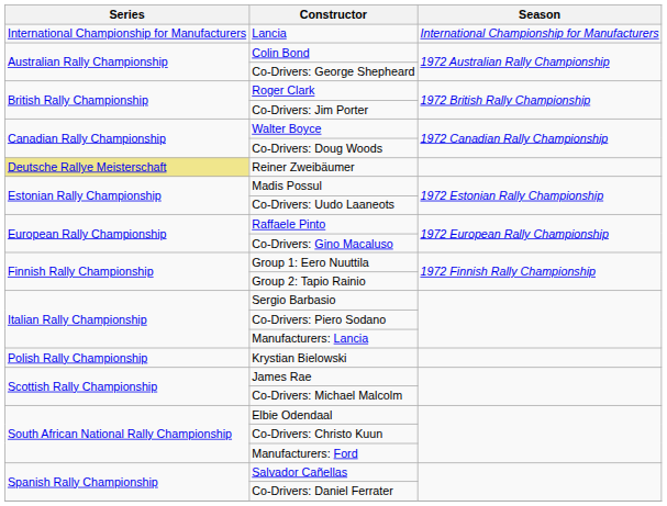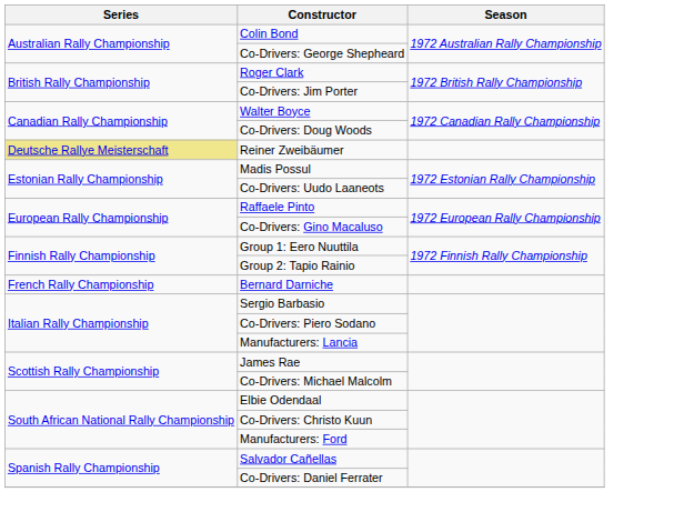 <table class="wikitable" style="font-size: 87%;">
 <tr>
 <th>Series</th>
 <th>Constructor</th>
 <th>Season</th>
-</tr>
-<tr>
-<td><a href='#'>International Championship for Manufacturers</a></td>
-<td> <a href='#'>Lancia</a></td>
-<td><em><a href='#'>International Championship for Manufacturers</a></em></td>
 </tr>
 <tr>
 <td rowspan=2><a href='#'>Australian Rally Championship</a></td>
 <td> <a href='#'>Colin Bond</a></td>
 <td rowspan=2><em><a href='#'>1972 Australian Rally Championship</a></em></td>
 </tr>
 <tr>
 <td>Co-Drivers:  George Shepheard</td>
 </tr>
 <tr>
 <td rowspan=2><a href='#'>British Rally Championship</a></td>
 <td> <a href='#'>Roger Clark</a></td>
 <td rowspan=2><em><a href='#'>1972 British Rally Championship</a></em></td>
 </tr>
 <tr>
 <td>Co-Drivers:  Jim Porter</td>
 </tr>
 <tr>
 <td rowspan=2><a href='#'>Canadian Rally Championship</a></td>
 <td> <a href='#'>Walter Boyce</a></td>
 <td rowspan=2><em><a href='#'>1972 Canadian Rally Championship</a></em></td>
 </tr>
 <tr>
 <td>Co-Drivers:  Doug Woods</td>
 </tr>
 <tr>
 <td style="background: khaki;"><a href='#'>Deutsche Rallye Meisterschaft</a></td>
 <td> Reiner Zweibäumer</td>
 <td></td>
 </tr>
 <tr>
 <td rowspan=2><a href='#'>Estonian Rally Championship</a></td>
 <td> Madis Possul</td>
 <td rowspan=2><em><a href='#'>1972 Estonian Rally Championship</a></em></td>
 </tr>
 <tr>
 <td>Co-Drivers:  Uudo Laaneots</td>
 </tr>
 <tr>
 <td rowspan=2><a href='#'>European Rally Championship</a></td>
 <td> <a href='#'>Raffaele Pinto</a></td>
 <td rowspan=2><em><a href='#'>1972 European Rally Championship</a></em></td>
 </tr>
 <tr>
 <td>Co-Drivers:  <a href='#'>Gino Macaluso</a></td>
 </tr>
 <tr>
 <td rowspan=2><a href='#'>Finnish Rally Championship</a></td>
 <td>Group 1:  Eero Nuuttila</td>
 <td rowspan=2><em><a href='#'>1972 Finnish Rally Championship</a></em></td>
 </tr>
 <tr>
 <td>Group 2:  Tapio Rainio</td>
 </tr>
 <tr>
+<td><a href='#'>French Rally Championship</a></td>
+<td> <a href='#'>Bernard Darniche</a></td>
+<td></td>
+</tr>
+<tr>
 <td rowspan=3><a href='#'>Italian Rally Championship</a></td>
 <td> Sergio Barbasio</td>
 <td rowspan=3></td>
 </tr>
 <tr>
 <td>Co-Drivers:  Piero Sodano</td>
 </tr>
 <tr>
 <td>Manufacturers:  <a href='#'>Lancia</a></td>
-</tr>
-<tr>
-<td><a href='#'>Polish Rally Championship</a></td>
-<td> Krystian Bielowski</td>
-<td></td>
 </tr>
 <tr>
 <td rowspan=2><a href='#'>Scottish Rally Championship</a></td>
 <td> James Rae</td>
 <td rowspan=2></td>
 </tr>
 <tr>
 <td>Co-Drivers:  Michael Malcolm</td>
 </tr>
 <tr>
 <td rowspan=3><a href='#'>South African National Rally Championship</a></td>
 <td> Elbie Odendaal</td>
 <td rowspan=3></td>
 </tr>
 <tr>
 <td>Co-Drivers:  Christo Kuun</td>
 </tr>
 <tr>
 <td>Manufacturers:  <a href='#'>Ford</a></td>
 </tr>
 <tr>
 <td rowspan=2><a href='#'>Spanish Rally Championship</a></td>
 <td> <a href='#'>Salvador Cañellas</a></td>
 <td rowspan=2></td>
 </tr>
 <tr>
 <td>Co-Drivers:  Daniel Ferrater</td>
 </tr>
 <tr>
 </tr>
 </table>
